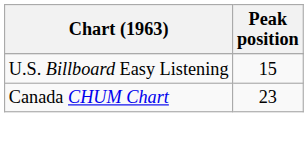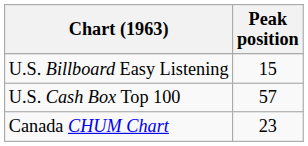 <table class="wikitable sortable">
 <tr>
 <th>Chart (1963)</th>
 <th>Peak<br>position</th>
 </tr>
 <tr>
 </tr>
 <tr>
 </tr>
 <tr>
 <td>U.S. <em>Billboard</em> Easy Listening</td>
 <td style="text-align:center;">15</td>
 </tr>
 <tr>
+<td>U.S. <em>Cash Box</em> Top 100</td>
+<td align="center">57</td>
+</tr>
+<tr>
 <td>Canada <em><a href='#'>CHUM Chart</a></em> </td>
 <td style="text-align:center;">23</td>
 </tr>
 </table>
